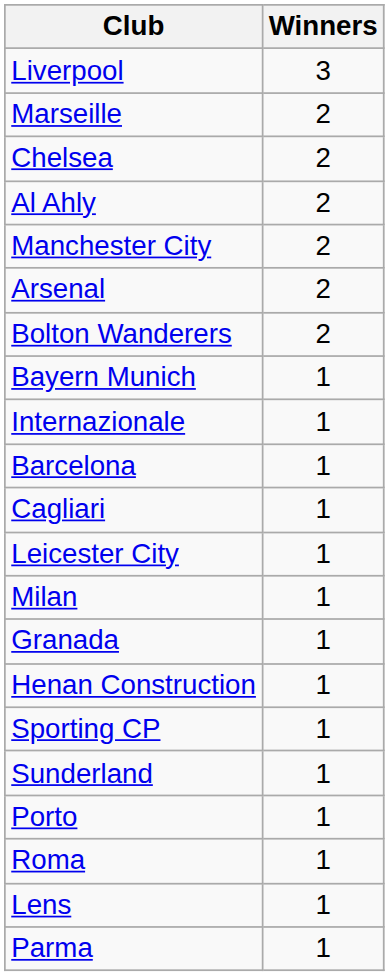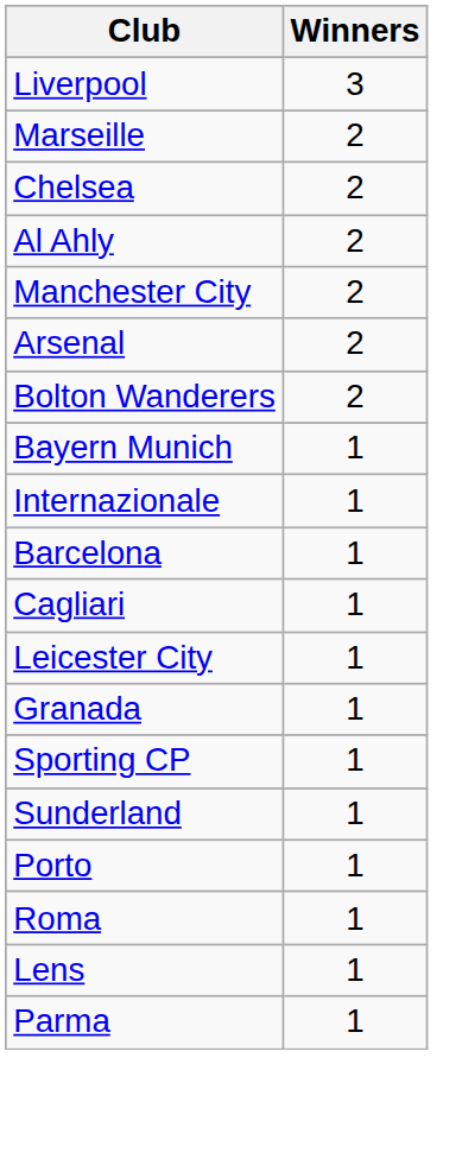 <table class="wikitable">
 <tr>
 <th>Club</th>
 <th>Winners</th>
 </tr>
 <tr>
 <td> <a href='#'>Liverpool</a></td>
 <td align=center>3</td>
 </tr>
 <tr>
 <td> <a href='#'>Marseille</a></td>
 <td align=center>2</td>
 </tr>
 <tr>
 <td> <a href='#'>Chelsea</a></td>
 <td align=center>2</td>
 </tr>
 <tr>
 <td> <a href='#'>Al Ahly</a></td>
 <td align=center>2</td>
 </tr>
 <tr>
 <td> <a href='#'>Manchester City</a></td>
 <td align=center>2</td>
 </tr>
 <tr>
 <td> <a href='#'>Arsenal</a></td>
 <td align=center>2</td>
 </tr>
 <tr>
 <td> <a href='#'>Bolton Wanderers</a></td>
 <td align=center>2</td>
 </tr>
 <tr>
 <td> <a href='#'>Bayern Munich</a></td>
 <td align=center>1</td>
 </tr>
 <tr>
 <td> <a href='#'>Internazionale</a></td>
 <td align=center>1</td>
 </tr>
 <tr>
 <td> <a href='#'>Barcelona</a></td>
 <td align=center>1</td>
 </tr>
 <tr>
 <td> <a href='#'>Cagliari</a></td>
 <td align=center>1</td>
 </tr>
 <tr>
 <td> <a href='#'>Leicester City</a></td>
 <td align=center>1</td>
 </tr>
 <tr>
-<td> <a href='#'>Milan</a></td>
-<td align=center>1</td>
-</tr>
-<tr>
 <td> <a href='#'>Granada</a></td>
-<td align=center>1</td>
-</tr>
-<tr>
-<td> <a href='#'>Henan Construction</a></td>
 <td align=center>1</td>
 </tr>
 <tr>
 <td> <a href='#'>Sporting CP</a></td>
 <td align=center>1</td>
 </tr>
 <tr>
 <td> <a href='#'>Sunderland</a></td>
 <td align=center>1</td>
 </tr>
 <tr>
 <td> <a href='#'>Porto</a></td>
 <td align=center>1</td>
 </tr>
 <tr>
 <td> <a href='#'>Roma</a></td>
 <td align=center>1</td>
 </tr>
 <tr>
 <td> <a href='#'>Lens</a></td>
 <td align=center>1</td>
 </tr>
 <tr>
 <td> <a href='#'>Parma</a></td>
 <td align=center>1</td>
 </tr>
 </table>
